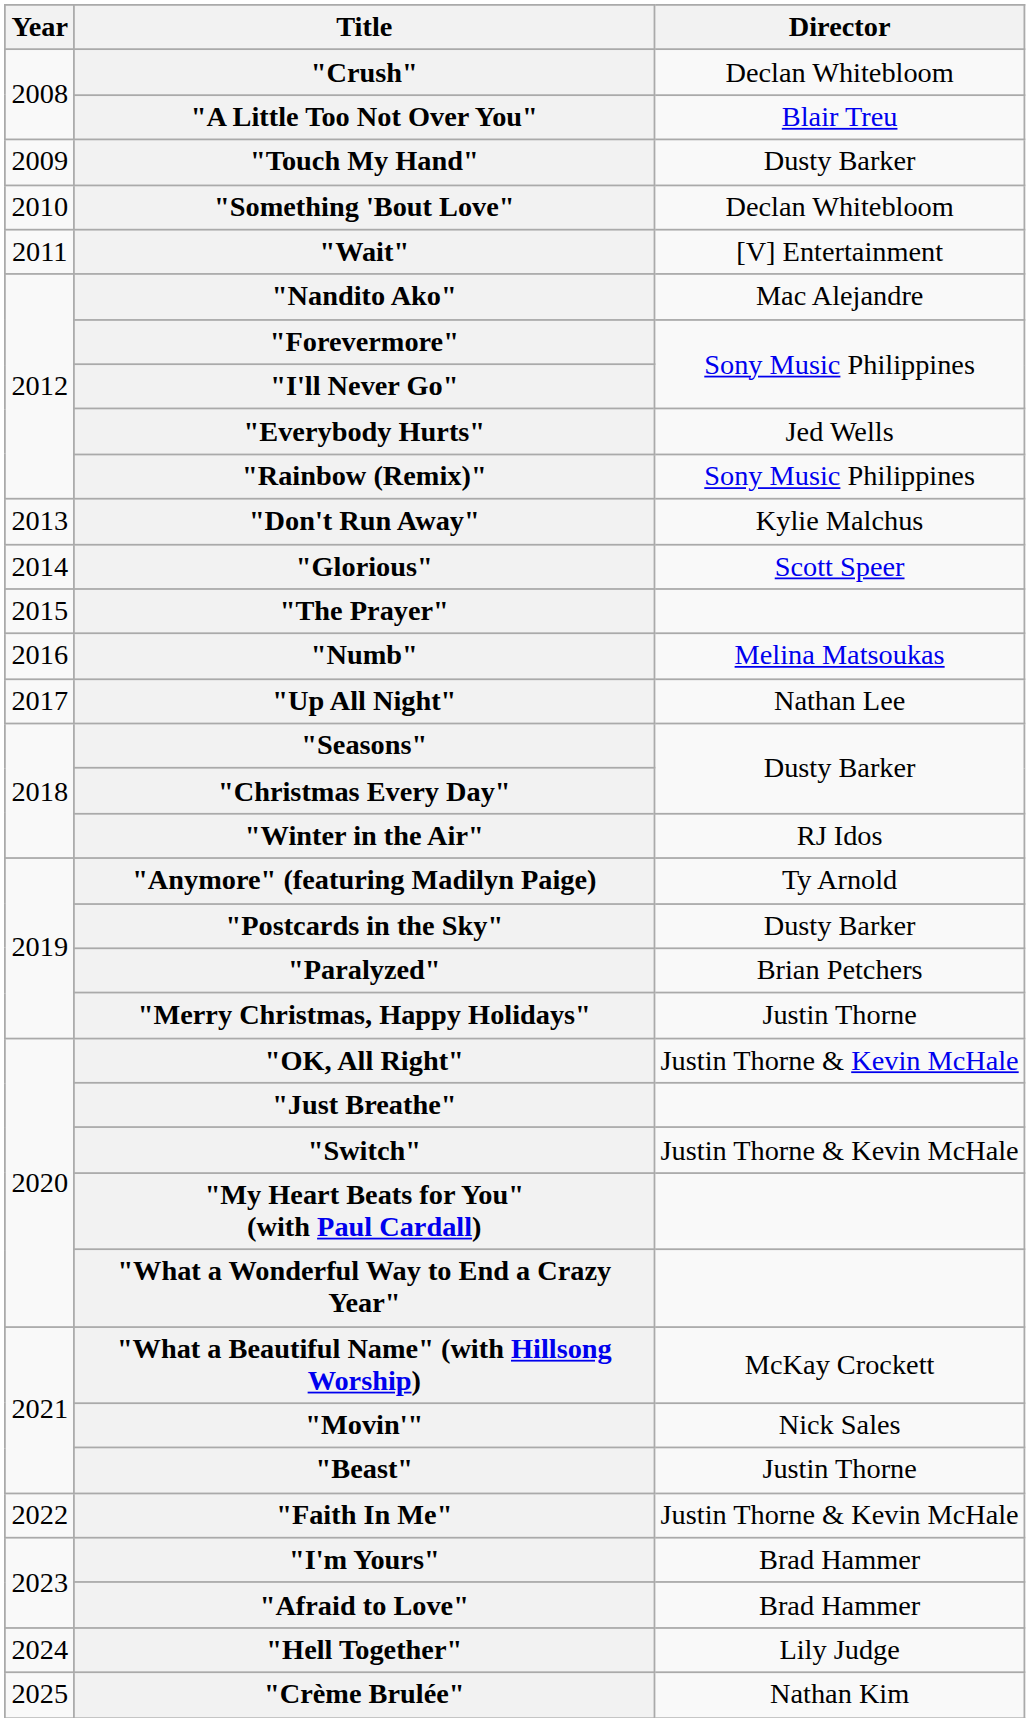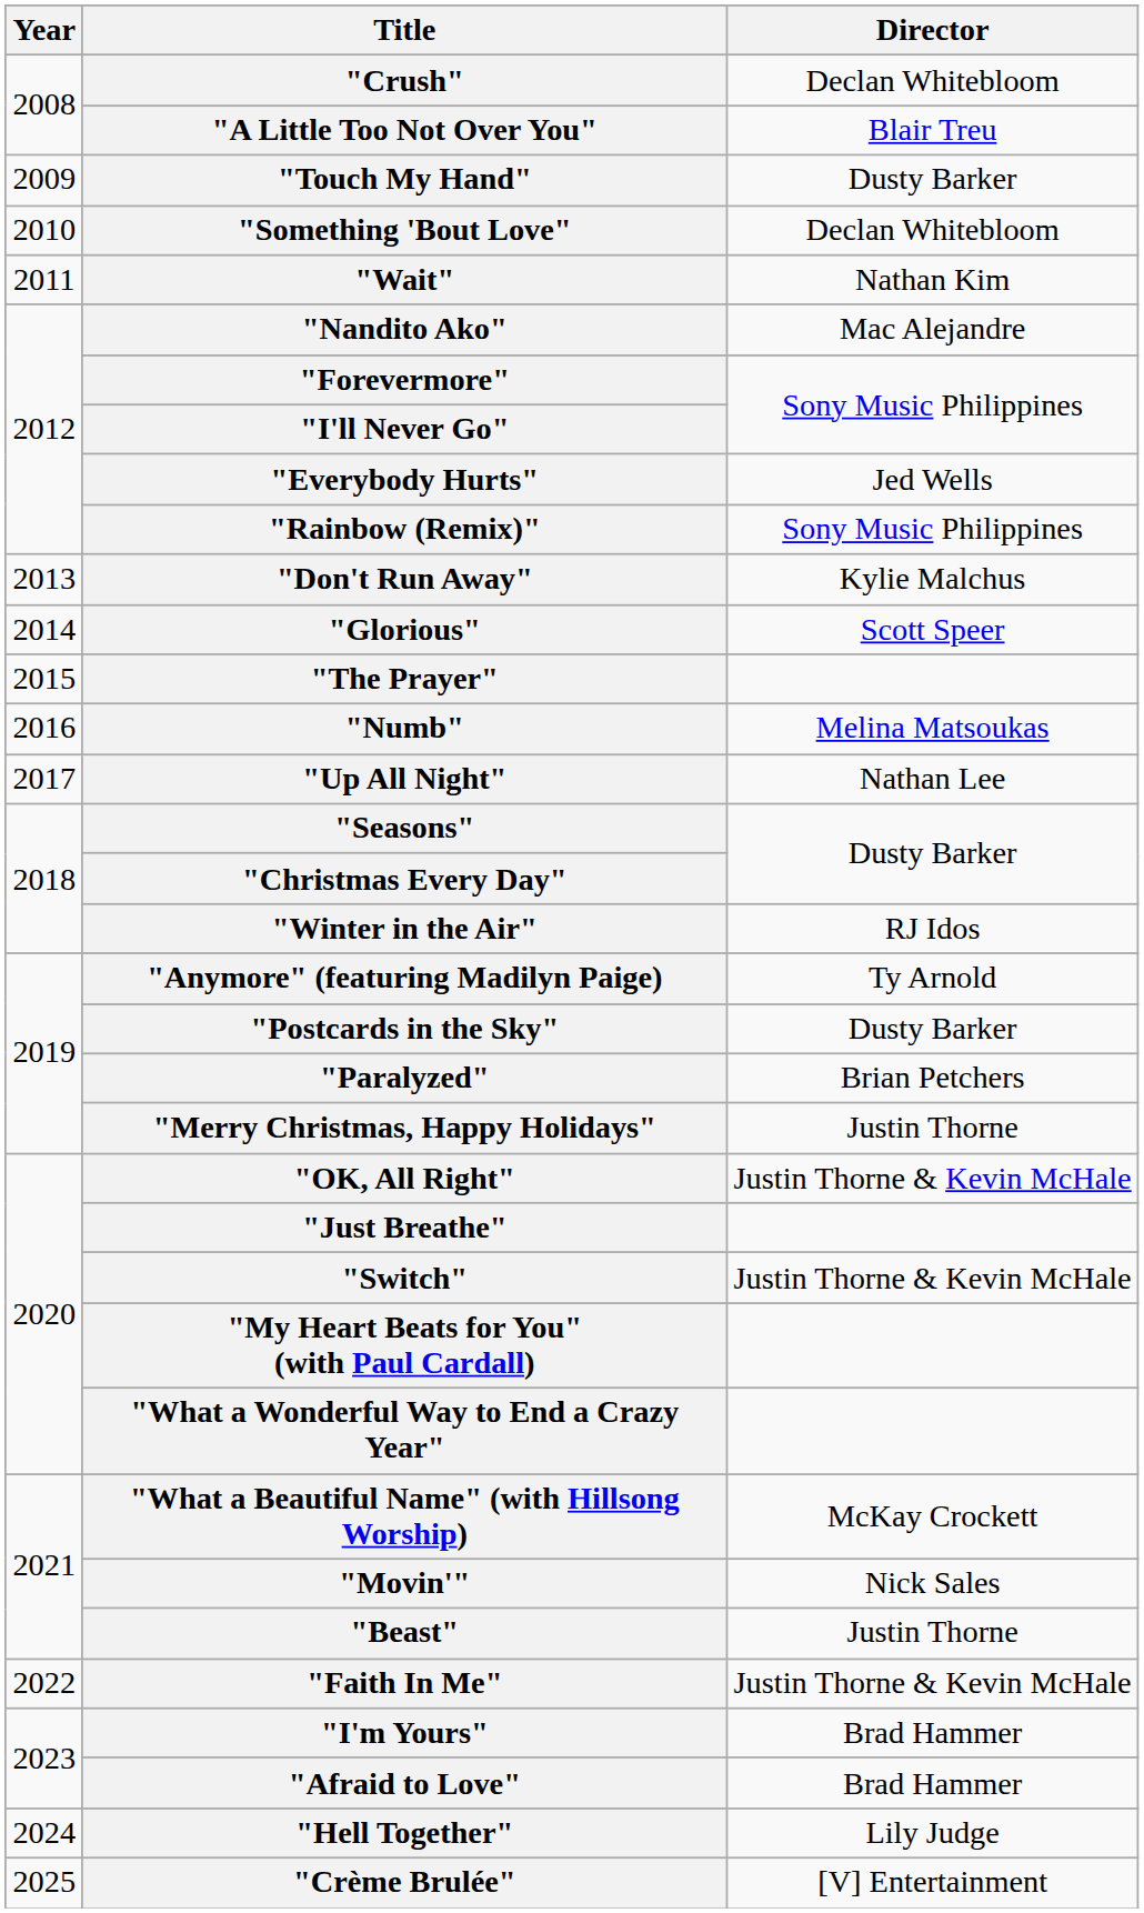 <table class="wikitable plainrowheaders" style="text-align:center;">
 <tr>
 <th scope="col" style="width:1em;">Year</th>
 <th scope="col" style="width:20em;">Title</th>
 <th scope="col">Director</th>
 </tr>
 <tr>
 <td rowspan="2">2008</td>
 <th scope="row">"Crush"</th>
 <td>Declan Whitebloom</td>
 </tr>
 <tr>
 <th scope="row">"A Little Too Not Over You"</th>
 <td><a href='#'>Blair Treu</a></td>
 </tr>
 <tr>
 <td>2009</td>
 <th scope="row">"Touch My Hand"</th>
 <td>Dusty Barker</td>
 </tr>
 <tr>
 <td>2010</td>
 <th scope="row">"Something 'Bout Love"</th>
 <td>Declan Whitebloom</td>
 </tr>
 <tr>
 <td>2011</td>
 <th scope="row">"Wait"</th>
-<td>[V] Entertainment</td>
+<td>Nathan Kim</td>
 </tr>
 <tr>
 <td rowspan="5">2012</td>
 <th scope="row">"Nandito Ako"</th>
 <td>Mac Alejandre</td>
 </tr>
 <tr>
 <th scope="row">"Forevermore"</th>
 <td rowspan="2"><a href='#'>Sony Music</a> Philippines</td>
 </tr>
 <tr>
 <th scope="row">"I'll Never Go"</th>
 </tr>
 <tr>
 <th scope="row">"Everybody Hurts"</th>
 <td>Jed Wells</td>
 </tr>
 <tr>
 <th scope="row">"Rainbow (Remix)"</th>
 <td><a href='#'>Sony Music</a> Philippines</td>
 </tr>
 <tr>
 <td>2013</td>
 <th scope="row">"Don't Run Away"</th>
 <td>Kylie Malchus</td>
 </tr>
 <tr>
 <td>2014</td>
 <th scope="row">"Glorious"</th>
 <td><a href='#'>Scott Speer</a></td>
 </tr>
 <tr>
 <td>2015</td>
 <th scope="row">"The Prayer"</th>
 <td></td>
 </tr>
 <tr>
 <td>2016</td>
 <th scope="row">"Numb"</th>
 <td><a href='#'>Melina Matsoukas</a></td>
 </tr>
 <tr>
 <td>2017</td>
 <th scope="row">"Up All Night"</th>
 <td>Nathan Lee</td>
 </tr>
 <tr>
 <td rowspan="3">2018</td>
 <th scope="row">"Seasons"</th>
 <td rowspan="2">Dusty Barker</td>
 </tr>
 <tr>
 <th scope="row">"Christmas Every Day"</th>
 </tr>
 <tr>
 <th scope="row">"Winter in the Air"</th>
 <td>RJ Idos</td>
 </tr>
 <tr>
 <td rowspan="4">2019</td>
 <th scope="row">"Anymore" (featuring Madilyn Paige)</th>
 <td>Ty Arnold</td>
 </tr>
 <tr>
 <th scope="row">"Postcards in the Sky"</th>
 <td>Dusty Barker</td>
 </tr>
 <tr>
 <th scope="row">"Paralyzed"</th>
 <td>Brian Petchers</td>
 </tr>
 <tr>
 <th scope="row">"Merry Christmas, Happy Holidays"</th>
 <td>Justin Thorne</td>
 </tr>
 <tr>
 <td rowspan="5">2020</td>
 <th scope="row">"OK, All Right"</th>
 <td>Justin Thorne & <a href='#'>Kevin McHale</a></td>
 </tr>
 <tr>
 <th scope="row">"Just Breathe"</th>
 <td></td>
 </tr>
 <tr>
 <th scope="row">"Switch"</th>
 <td>Justin Thorne & Kevin McHale</td>
 </tr>
 <tr>
 <th scope="row">"My Heart Beats for You"<br>(with <a href='#'>Paul Cardall</a>)</th>
 <td></td>
 </tr>
 <tr>
 <th scope="row">"What a Wonderful Way to End a Crazy Year"</th>
 <td></td>
 </tr>
 <tr>
 <td rowspan="3">2021</td>
 <th scope="row">"What a Beautiful Name" (with <a href='#'>Hillsong Worship</a>)</th>
 <td>McKay Crockett</td>
 </tr>
 <tr>
 <th scope="row">"Movin'"</th>
 <td>Nick Sales</td>
 </tr>
 <tr>
 <th scope="row">"Beast"</th>
 <td>Justin Thorne</td>
 </tr>
 <tr>
 <td>2022</td>
 <th scope="row">"Faith In Me"</th>
 <td>Justin Thorne & Kevin McHale</td>
 </tr>
 <tr>
 <td rowspan="2">2023</td>
 <th scope="row">"I'm Yours"</th>
 <td>Brad Hammer</td>
 </tr>
 <tr>
 <th scope="row">"Afraid to Love"</th>
 <td>Brad Hammer</td>
 </tr>
 <tr>
 <td>2024</td>
 <th scope="row">"Hell Together"</th>
 <td>Lily Judge</td>
 </tr>
 <tr>
 <td>2025</td>
 <th scope="row">"Crème Brulée"</th>
-<td>Nathan Kim</td>
+<td>[V] Entertainment</td>
 </tr>
 </table>
